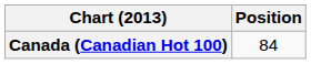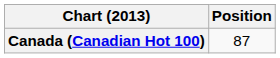 <table class="wikitable plainrowheaders" style="text-align:center">
 <tr>
 <th scope="col">Chart (2013)</th>
 <th scope="col">Position</th>
 </tr>
 <tr>
 <th scope="row">Canada (<a href='#'>Canadian Hot 100</a>)</th>
-<td>84</td>
+<td>87</td>
 </tr>
 </table>
